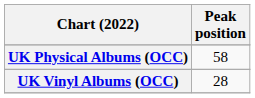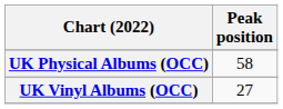 <table class="wikitable sortable plainrowheaders" style="text-align:center">
 <tr>
 <th scope="col">Chart (2022)</th>
 <th scope="col">Peak<br>position</th>
 </tr>
 <tr>
 </tr>
 <tr>
 </tr>
 <tr>
 <th scope="row"><a href='#'>UK Physical Albums</a> (<a href='#'>OCC</a>)</th>
 <td>58</td>
 </tr>
 <tr>
 </tr>
 <tr>
 <th scope="row"><a href='#'>UK Vinyl Albums</a> (<a href='#'>OCC</a>)</th>
-<td>28</td>
+<td>27</td>
 </tr>
 <tr>
 </tr>
 </table>
